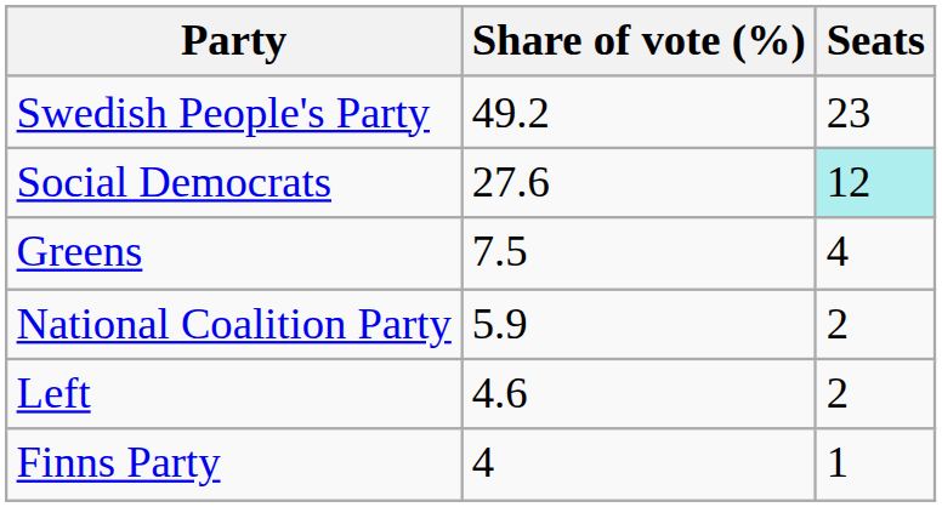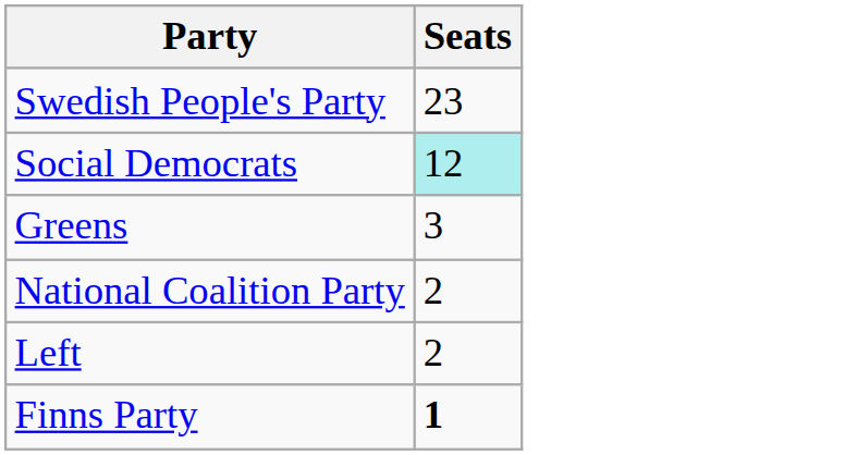 <table class="wikitable">
 <tr>
 <th>Party</th>
-<th>Share of vote (%)</th>
 <th>Seats</th>
 </tr>
 <tr>
 <td><a href='#'>Swedish People's Party</a></td>
-<td>49.2</td>
 <td>23</td>
 </tr>
 <tr>
 <td><a href='#'>Social Democrats</a></td>
-<td>27.6</td>
 <td style="background: paleturquoise;">12</td>
 </tr>
 <tr>
 <td><a href='#'>Greens</a></td>
-<td>7.5</td>
-<td>4</td>
+<td>3</td>
 </tr>
 <tr>
 <td><a href='#'>National Coalition Party</a></td>
-<td>5.9</td>
 <td>2</td>
 </tr>
 <tr>
 <td><a href='#'>Left</a></td>
-<td>4.6</td>
 <td>2</td>
 </tr>
 <tr>
 <td><a href='#'>Finns Party</a></td>
-<td>4</td>
-<td>1</td>
+<td><strong>1</strong></td>
 </tr>
 </table>
